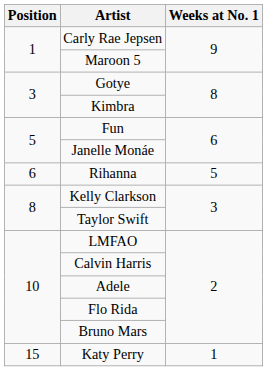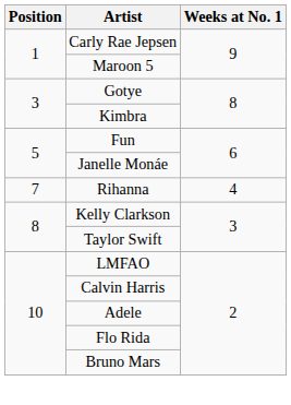 <table class="wikitable plainrowheaders" style="text-align:center;">
 <tr>
 <th>Position</th>
 <th>Artist</th>
 <th>Weeks at No. 1</th>
 </tr>
 <tr>
 <td rowspan=2>1</td>
 <td>Carly Rae Jepsen</td>
 <td rowspan=2>9</td>
 </tr>
 <tr>
 <td>Maroon 5</td>
 </tr>
 <tr>
 <td rowspan=2>3</td>
 <td>Gotye</td>
 <td rowspan=2>8</td>
 </tr>
 <tr>
 <td>Kimbra</td>
 </tr>
 <tr>
 <td rowspan=2>5</td>
 <td>Fun</td>
 <td rowspan=2>6</td>
 </tr>
 <tr>
 <td>Janelle Monáe</td>
 </tr>
 <tr>
-<td>6</td>
+<td>7</td>
 <td>Rihanna</td>
-<td>5</td>
+<td>4</td>
 </tr>
 <tr>
 <td rowspan=2>8</td>
 <td>Kelly Clarkson</td>
 <td rowspan=2>3</td>
 </tr>
 <tr>
 <td>Taylor Swift</td>
 </tr>
 <tr>
 <td rowspan=5>10</td>
 <td>LMFAO</td>
 <td rowspan=5>2</td>
 </tr>
 <tr>
 <td>Calvin Harris</td>
 </tr>
 <tr>
 <td>Adele</td>
 </tr>
 <tr>
 <td>Flo Rida</td>
 </tr>
 <tr>
 <td>Bruno Mars</td>
 </tr>
-<tr>
-<td>15</td>
-<td>Katy Perry</td>
-<td>1</td>
-</tr>
 </table>
